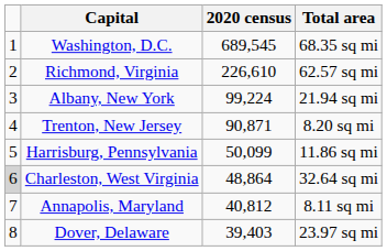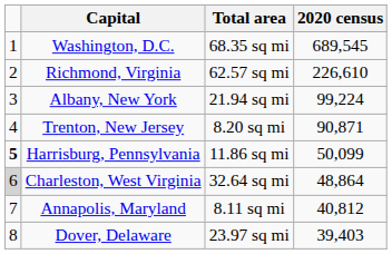 <table class="wikitable" style="text-align:center"!>
 <tr>
 <td></td>
 <th>Capital</th>
+<th>Total area</th>
 <th>2020 census</th>
-<th>Total area</th>
 </tr>
 <tr>
 <td>1</td>
 <td><a href='#'>Washington, D.C.</a></td>
+<td>68.35 sq mi</td>
 <td>689,545</td>
-<td>68.35 sq mi</td>
 </tr>
 <tr>
 <td>2</td>
 <td><a href='#'>Richmond, Virginia</a></td>
+<td>62.57 sq mi</td>
 <td>226,610</td>
-<td>62.57 sq mi</td>
 </tr>
 <tr>
 <td>3</td>
 <td><a href='#'>Albany, New York</a></td>
+<td>21.94 sq mi</td>
 <td>99,224</td>
-<td>21.94 sq mi</td>
 </tr>
 <tr>
 <td>4</td>
 <td><a href='#'>Trenton, New Jersey</a></td>
+<td>8.20 sq mi</td>
 <td>90,871</td>
-<td>8.20 sq mi</td>
 </tr>
 <tr>
-<td>5</td>
+<td><strong>5</strong></td>
 <td><a href='#'>Harrisburg, Pennsylvania</a></td>
+<td>11.86 sq mi</td>
 <td>50,099</td>
-<td>11.86 sq mi</td>
 </tr>
 <tr>
 <td style="background: lightgrey;">6</td>
 <td><a href='#'>Charleston, West Virginia</a></td>
+<td>32.64 sq mi</td>
 <td>48,864</td>
-<td>32.64 sq mi</td>
 </tr>
 <tr>
 <td>7</td>
 <td><a href='#'>Annapolis, Maryland</a></td>
+<td>8.11 sq mi</td>
 <td>40,812</td>
-<td>8.11 sq mi</td>
 </tr>
 <tr>
 <td>8</td>
 <td><a href='#'>Dover, Delaware</a></td>
+<td>23.97 sq mi</td>
 <td>39,403</td>
-<td>23.97 sq mi</td>
 </tr>
 </table>
